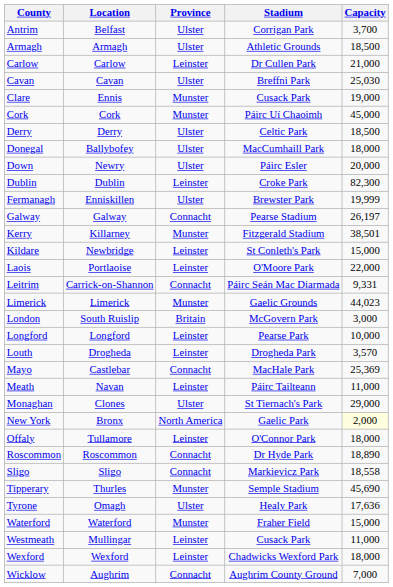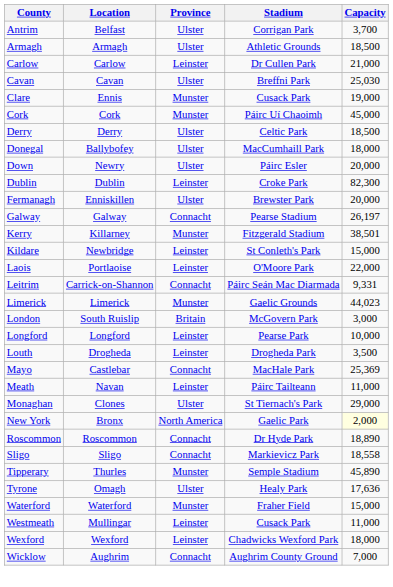 <table class="wikitable sortable" style="text-align:center">
 <tr>
 <th><a href='#'>County</a></th>
 <th><a href='#'>Location</a></th>
 <th><a href='#'>Province</a></th>
 <th><a href='#'>Stadium</a></th>
 <th><a href='#'>Capacity</a></th>
 </tr>
 <tr>
 <td style="text-align:left"> <a href='#'>Antrim</a></td>
 <td><a href='#'>Belfast</a></td>
 <td><a href='#'>Ulster</a></td>
 <td><a href='#'>Corrigan Park</a></td>
 <td>3,700</td>
 </tr>
 <tr>
 <td style="text-align:left"> <a href='#'>Armagh</a></td>
 <td><a href='#'>Armagh</a></td>
 <td><a href='#'>Ulster</a></td>
 <td><a href='#'>Athletic Grounds</a></td>
 <td>18,500</td>
 </tr>
 <tr>
 <td style="text-align:left"> <a href='#'>Carlow</a></td>
 <td><a href='#'>Carlow</a></td>
 <td><a href='#'>Leinster</a></td>
 <td><a href='#'>Dr Cullen Park</a></td>
 <td>21,000</td>
 </tr>
 <tr>
 <td style="text-align:left"> <a href='#'>Cavan</a></td>
 <td><a href='#'>Cavan</a></td>
 <td><a href='#'>Ulster</a></td>
 <td><a href='#'>Breffni Park</a></td>
 <td>25,030</td>
 </tr>
 <tr>
 <td style="text-align:left"> <a href='#'>Clare</a></td>
 <td><a href='#'>Ennis</a></td>
 <td><a href='#'>Munster</a></td>
 <td><a href='#'>Cusack Park</a></td>
 <td>19,000</td>
 </tr>
 <tr>
 <td style="text-align:left"> <a href='#'>Cork</a></td>
 <td><a href='#'>Cork</a></td>
 <td><a href='#'>Munster</a></td>
 <td><a href='#'>Páirc Uí Chaoimh</a></td>
 <td>45,000</td>
 </tr>
 <tr>
 <td style="text-align:left"> <a href='#'>Derry</a></td>
 <td><a href='#'>Derry</a></td>
 <td><a href='#'>Ulster</a></td>
 <td><a href='#'>Celtic Park</a></td>
 <td>18,500</td>
 </tr>
 <tr>
 <td style="text-align:left"> <a href='#'>Donegal</a></td>
 <td><a href='#'>Ballybofey</a></td>
 <td><a href='#'>Ulster</a></td>
 <td><a href='#'>MacCumhaill Park</a></td>
 <td>18,000</td>
 </tr>
 <tr>
 <td style="text-align:left"> <a href='#'>Down</a></td>
 <td><a href='#'>Newry</a></td>
 <td><a href='#'>Ulster</a></td>
 <td><a href='#'>Páirc Esler</a></td>
 <td>20,000</td>
 </tr>
 <tr>
 <td style="text-align:left"> <a href='#'>Dublin</a></td>
 <td><a href='#'>Dublin</a></td>
 <td><a href='#'>Leinster</a></td>
 <td><a href='#'>Croke Park</a></td>
 <td>82,300</td>
 </tr>
 <tr>
 <td style="text-align:left"> <a href='#'>Fermanagh</a></td>
 <td><a href='#'>Enniskillen</a></td>
 <td><a href='#'>Ulster</a></td>
 <td><a href='#'>Brewster Park</a></td>
-<td>19,999</td>
+<td>20,000</td>
 </tr>
 <tr>
 <td style="text-align:left"> <a href='#'>Galway</a></td>
 <td><a href='#'>Galway</a></td>
 <td><a href='#'>Connacht</a></td>
 <td><a href='#'>Pearse Stadium</a></td>
 <td>26,197</td>
 </tr>
 <tr>
 <td style="text-align:left"> <a href='#'>Kerry</a></td>
 <td><a href='#'>Killarney</a></td>
 <td><a href='#'>Munster</a></td>
 <td><a href='#'>Fitzgerald Stadium</a></td>
 <td>38,501</td>
 </tr>
 <tr>
 <td style="text-align:left"> <a href='#'>Kildare</a></td>
 <td><a href='#'>Newbridge</a></td>
 <td><a href='#'>Leinster</a></td>
 <td><a href='#'>St Conleth's Park</a></td>
 <td>15,000</td>
 </tr>
 <tr>
 <td style="text-align:left"> <a href='#'>Laois</a></td>
 <td><a href='#'>Portlaoise</a></td>
 <td><a href='#'>Leinster</a></td>
 <td><a href='#'>O'Moore Park</a></td>
 <td>22,000</td>
 </tr>
 <tr>
 <td style="text-align:left"> <a href='#'>Leitrim</a></td>
 <td><a href='#'>Carrick-on-Shannon</a></td>
 <td><a href='#'>Connacht</a></td>
 <td><a href='#'>Páirc Seán Mac Diarmada</a></td>
 <td>9,331</td>
 </tr>
 <tr>
 <td style="text-align:left"> <a href='#'>Limerick</a></td>
 <td><a href='#'>Limerick</a></td>
 <td><a href='#'>Munster</a></td>
 <td><a href='#'>Gaelic Grounds</a></td>
 <td>44,023</td>
 </tr>
 <tr>
 <td style="text-align:left"> <a href='#'>London</a></td>
 <td><a href='#'>South Ruislip</a></td>
 <td><a href='#'>Britain</a></td>
 <td><a href='#'>McGovern Park</a></td>
 <td>3,000</td>
 </tr>
 <tr>
 <td style="text-align:left"> <a href='#'>Longford</a></td>
 <td><a href='#'>Longford</a></td>
 <td><a href='#'>Leinster</a></td>
 <td><a href='#'>Pearse Park</a></td>
 <td>10,000</td>
 </tr>
 <tr>
 <td style="text-align:left"> <a href='#'>Louth</a></td>
 <td><a href='#'>Drogheda</a></td>
 <td><a href='#'>Leinster</a></td>
 <td><a href='#'>Drogheda Park</a></td>
-<td>3,570</td>
+<td>3,500</td>
 </tr>
 <tr>
 <td style="text-align:left"> <a href='#'>Mayo</a></td>
 <td><a href='#'>Castlebar</a></td>
 <td><a href='#'>Connacht</a></td>
 <td><a href='#'>MacHale Park</a></td>
 <td>25,369</td>
 </tr>
 <tr>
 <td style="text-align:left"> <a href='#'>Meath</a></td>
 <td><a href='#'>Navan</a></td>
 <td><a href='#'>Leinster</a></td>
 <td><a href='#'>Páirc Tailteann</a></td>
 <td>11,000</td>
 </tr>
 <tr>
 <td style="text-align:left"> <a href='#'>Monaghan</a></td>
 <td><a href='#'>Clones</a></td>
 <td><a href='#'>Ulster</a></td>
 <td><a href='#'>St Tiernach's Park</a></td>
 <td>29,000</td>
 </tr>
 <tr>
 <td style="text-align:left"> <a href='#'>New York</a></td>
 <td><a href='#'>Bronx</a></td>
 <td><a href='#'>North America</a></td>
 <td><a href='#'>Gaelic Park</a></td>
 <td style="background: lightyellow;">2,000</td>
 </tr>
 <tr>
-<td style="text-align:left"> <a href='#'>Offaly</a></td>
-<td><a href='#'>Tullamore</a></td>
-<td><a href='#'>Leinster</a></td>
-<td><a href='#'>O'Connor Park</a></td>
-<td>18,000</td>
-</tr>
-<tr>
 <td style="text-align:left"> <a href='#'>Roscommon</a></td>
 <td><a href='#'>Roscommon</a></td>
 <td><a href='#'>Connacht</a></td>
 <td><a href='#'>Dr Hyde Park</a></td>
 <td>18,890</td>
 </tr>
 <tr>
 <td style="text-align:left"> <a href='#'>Sligo</a></td>
 <td><a href='#'>Sligo</a></td>
 <td><a href='#'>Connacht</a></td>
 <td><a href='#'>Markievicz Park</a></td>
 <td>18,558</td>
 </tr>
 <tr>
 <td style="text-align:left"> <a href='#'>Tipperary</a></td>
 <td><a href='#'>Thurles</a></td>
 <td><a href='#'>Munster</a></td>
 <td><a href='#'>Semple Stadium</a></td>
-<td>45,690</td>
+<td>45,890</td>
 </tr>
 <tr>
 <td style="text-align:left"> <a href='#'>Tyrone</a></td>
 <td><a href='#'>Omagh</a></td>
 <td><a href='#'>Ulster</a></td>
 <td><a href='#'>Healy Park</a></td>
 <td>17,636</td>
 </tr>
 <tr>
 <td style="text-align:left"> <a href='#'>Waterford</a></td>
 <td><a href='#'>Waterford</a></td>
 <td><a href='#'>Munster</a></td>
 <td><a href='#'>Fraher Field</a></td>
 <td>15,000</td>
 </tr>
 <tr>
 <td style="text-align:left"> <a href='#'>Westmeath</a></td>
 <td><a href='#'>Mullingar</a></td>
 <td><a href='#'>Leinster</a></td>
 <td><a href='#'>Cusack Park</a></td>
 <td>11,000</td>
 </tr>
 <tr>
 <td style="text-align:left"> <a href='#'>Wexford</a></td>
 <td><a href='#'>Wexford</a></td>
 <td><a href='#'>Leinster</a></td>
 <td><a href='#'>Chadwicks Wexford Park</a></td>
 <td>18,000</td>
 </tr>
 <tr>
 <td style="text-align:left"> <a href='#'>Wicklow</a></td>
 <td><a href='#'>Aughrim</a></td>
 <td><a href='#'>Connacht</a></td>
 <td><a href='#'>Aughrim County Ground</a></td>
 <td>7,000</td>
 </tr>
 </table>
